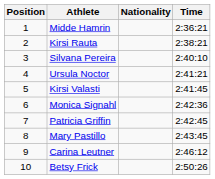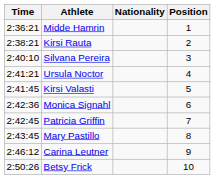 <table class="wikitable sortable">
 <tr>
-<th>Position</th>
+<th>Time</th>
 <th>Athlete</th>
 <th>Nationality</th>
-<th>Time</th>
+<th>Position</th>
 </tr>
 <tr>
-<td style="text-align:center">1</td>
+<td>2:36:21</td>
 <td><a href='#'>Midde Hamrin</a></td>
 <td></td>
-<td>2:36:21</td>
+<td style="text-align:center">1</td>
 </tr>
 <tr>
-<td style="text-align:center">2</td>
+<td>2:38:21</td>
 <td><a href='#'>Kirsi Rauta</a></td>
 <td></td>
-<td>2:38:21</td>
+<td style="text-align:center">2</td>
 </tr>
 <tr>
-<td style="text-align:center">3</td>
+<td>2:40:10</td>
 <td><a href='#'>Silvana Pereira</a></td>
 <td></td>
-<td>2:40:10</td>
+<td style="text-align:center">3</td>
 </tr>
 <tr>
-<td style="text-align:center">4</td>
+<td>2:41:21</td>
 <td><a href='#'>Ursula Noctor</a></td>
 <td></td>
-<td>2:41:21</td>
+<td style="text-align:center">4</td>
 </tr>
 <tr>
-<td style="text-align:center">5</td>
+<td>2:41:45</td>
 <td><a href='#'>Kirsi Valasti</a></td>
 <td></td>
-<td>2:41:45</td>
+<td style="text-align:center">5</td>
 </tr>
 <tr>
-<td style="text-align:center">6</td>
+<td>2:42:36</td>
 <td><a href='#'>Monica Signahl</a></td>
 <td></td>
-<td>2:42:36</td>
+<td style="text-align:center">6</td>
 </tr>
 <tr>
-<td style="text-align:center">7</td>
+<td>2:42:45</td>
 <td><a href='#'>Patricia Griffin</a></td>
 <td></td>
-<td>2:42:45</td>
+<td style="text-align:center">7</td>
 </tr>
 <tr>
-<td style="text-align:center">8</td>
+<td>2:43:45</td>
 <td><a href='#'>Mary Pastillo</a></td>
 <td></td>
-<td>2:43:45</td>
+<td style="text-align:center">8</td>
 </tr>
 <tr>
-<td style="text-align:center">9</td>
+<td>2:46:12</td>
 <td><a href='#'>Carina Leutner</a></td>
 <td></td>
-<td>2:46:12</td>
+<td style="text-align:center">9</td>
 </tr>
 <tr>
-<td style="text-align:center">10</td>
+<td>2:50:26</td>
 <td><a href='#'>Betsy Frick</a></td>
 <td></td>
-<td>2:50:26</td>
+<td style="text-align:center">10</td>
 </tr>
 </table>
